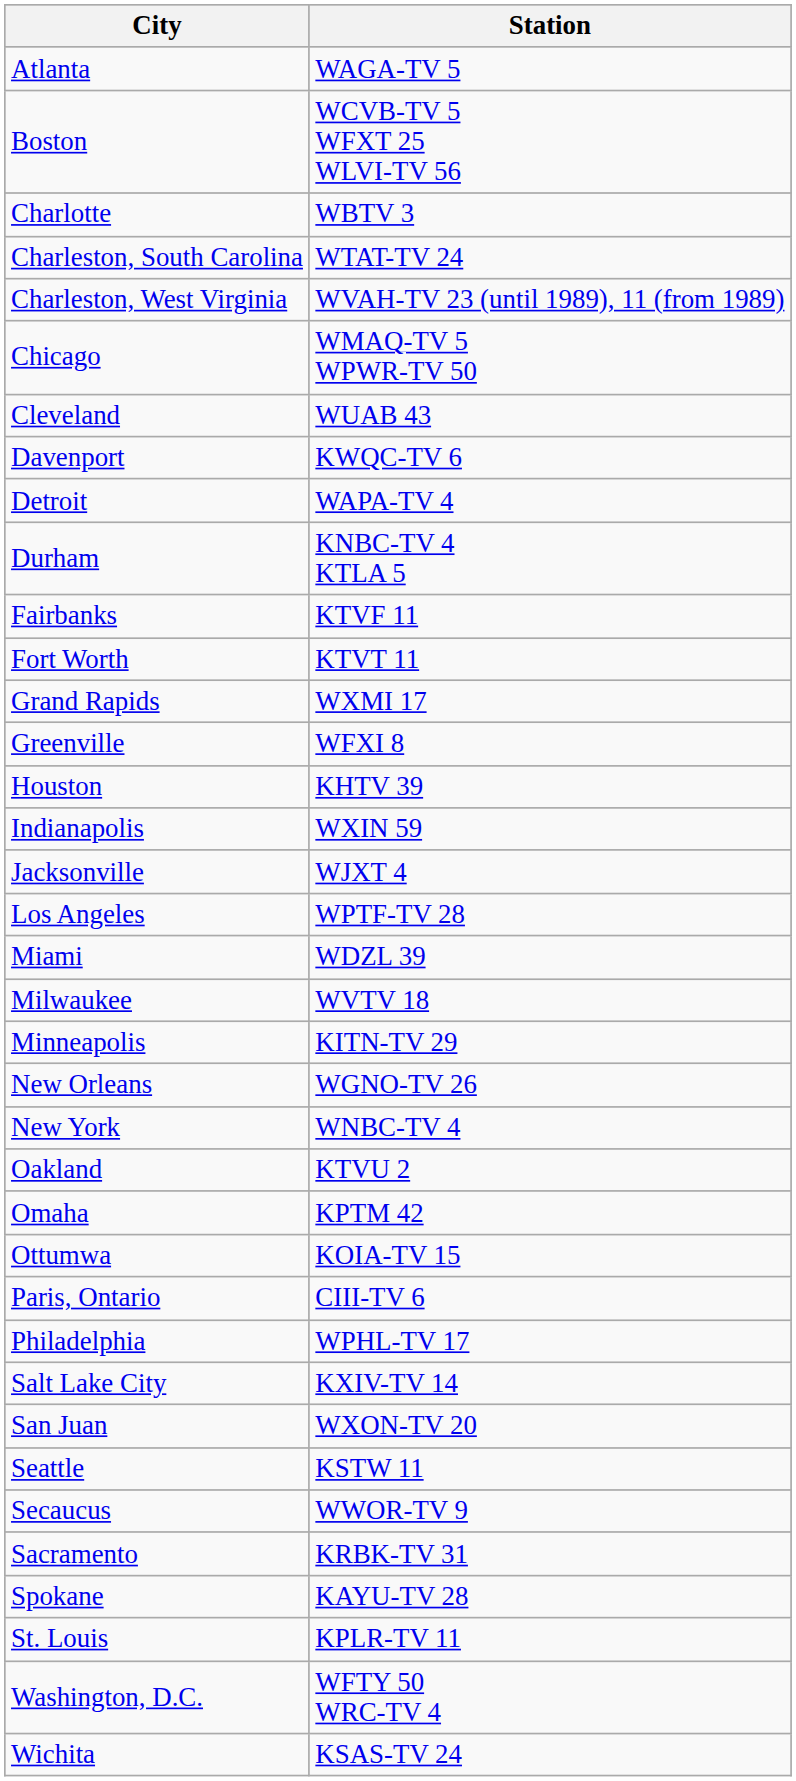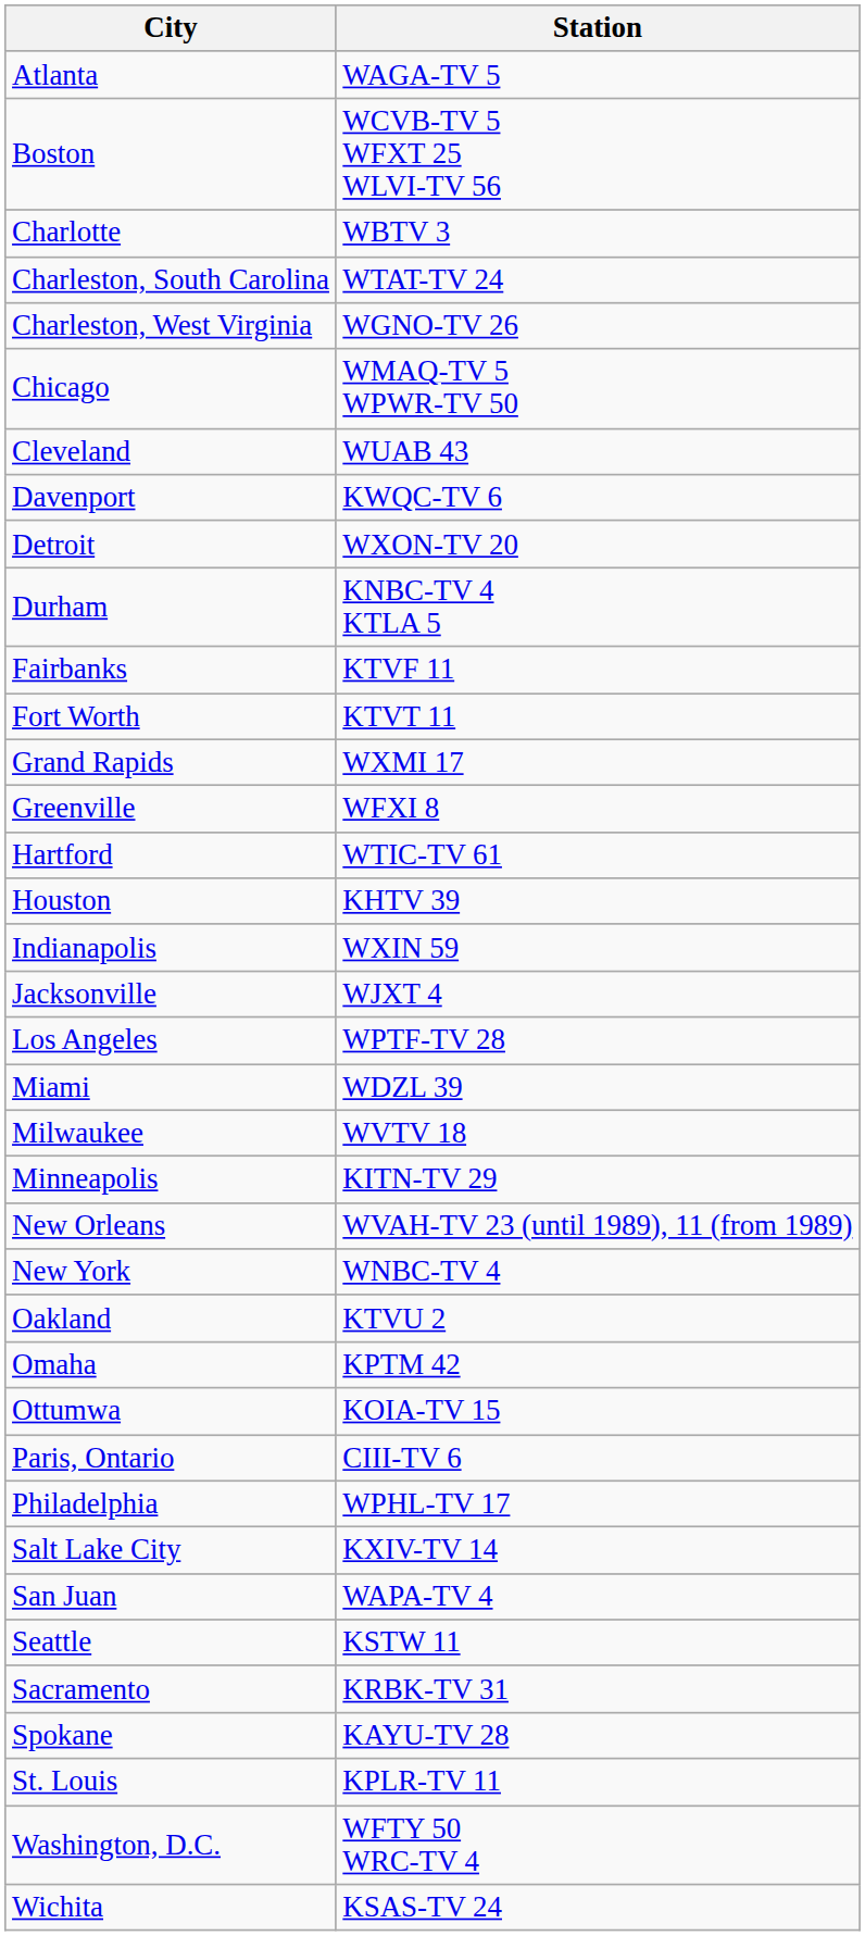 <table class="wikitable">
 <tr>
 <th>City</th>
 <th>Station</th>
 </tr>
 <tr>
 <td><a href='#'>Atlanta</a></td>
 <td><a href='#'>WAGA-TV 5</a></td>
 </tr>
 <tr>
 <td><a href='#'>Boston</a></td>
 <td><a href='#'>WCVB-TV 5</a><br><a href='#'>WFXT 25</a><br><a href='#'>WLVI-TV 56</a></td>
 </tr>
 <tr>
 <td><a href='#'>Charlotte</a></td>
 <td><a href='#'>WBTV 3</a></td>
 </tr>
 <tr>
 <td><a href='#'>Charleston, South Carolina</a></td>
 <td><a href='#'>WTAT-TV 24</a></td>
 </tr>
 <tr>
 <td><a href='#'>Charleston, West Virginia</a></td>
-<td><a href='#'>WVAH-TV 23 (until 1989), 11 (from 1989)</a></td>
+<td><a href='#'>WGNO-TV 26</a></td>
 </tr>
 <tr>
 <td><a href='#'>Chicago</a></td>
 <td><a href='#'>WMAQ-TV 5</a><br><a href='#'>WPWR-TV 50</a></td>
 </tr>
 <tr>
 <td><a href='#'>Cleveland</a></td>
 <td><a href='#'>WUAB 43</a></td>
 </tr>
 <tr>
 <td><a href='#'>Davenport</a></td>
 <td><a href='#'>KWQC-TV 6</a></td>
 </tr>
 <tr>
 <td><a href='#'>Detroit</a></td>
-<td><a href='#'>WAPA-TV 4</a></td>
+<td><a href='#'>WXON-TV 20</a></td>
 </tr>
 <tr>
 <td><a href='#'>Durham</a></td>
 <td><a href='#'>KNBC-TV 4</a><br><a href='#'>KTLA 5</a></td>
 </tr>
 <tr>
 <td><a href='#'>Fairbanks</a></td>
 <td><a href='#'>KTVF 11</a></td>
 </tr>
 <tr>
 <td><a href='#'>Fort Worth</a></td>
 <td><a href='#'>KTVT 11</a></td>
 </tr>
 <tr>
 <td><a href='#'>Grand Rapids</a></td>
 <td><a href='#'>WXMI 17</a></td>
 </tr>
 <tr>
 <td><a href='#'>Greenville</a></td>
 <td><a href='#'>WFXI 8</a></td>
+</tr>
+<tr>
+<td><a href='#'>Hartford</a></td>
+<td><a href='#'>WTIC-TV 61</a></td>
 </tr>
 <tr>
 <td><a href='#'>Houston</a></td>
 <td><a href='#'>KHTV 39</a></td>
 </tr>
 <tr>
 <td><a href='#'>Indianapolis</a></td>
 <td><a href='#'>WXIN 59</a></td>
 </tr>
 <tr>
 <td><a href='#'>Jacksonville</a></td>
 <td><a href='#'>WJXT 4</a></td>
 </tr>
 <tr>
 <td><a href='#'>Los Angeles</a></td>
 <td><a href='#'>WPTF-TV 28</a></td>
 </tr>
 <tr>
 <td><a href='#'>Miami</a></td>
 <td><a href='#'>WDZL 39</a></td>
 </tr>
 <tr>
 <td><a href='#'>Milwaukee</a></td>
 <td><a href='#'>WVTV 18</a></td>
 </tr>
 <tr>
 <td><a href='#'>Minneapolis</a></td>
 <td><a href='#'>KITN-TV 29</a></td>
 </tr>
 <tr>
 <td><a href='#'>New Orleans</a></td>
-<td><a href='#'>WGNO-TV 26</a></td>
+<td><a href='#'>WVAH-TV 23 (until 1989), 11 (from 1989)</a></td>
 </tr>
 <tr>
 <td><a href='#'>New York</a></td>
 <td><a href='#'>WNBC-TV 4</a></td>
 </tr>
 <tr>
 <td><a href='#'>Oakland</a></td>
 <td><a href='#'>KTVU 2</a></td>
 </tr>
 <tr>
 <td><a href='#'>Omaha</a></td>
 <td><a href='#'>KPTM 42</a></td>
 </tr>
 <tr>
 <td><a href='#'>Ottumwa</a></td>
 <td><a href='#'>KOIA-TV 15</a></td>
 </tr>
 <tr>
 <td><a href='#'>Paris, Ontario</a></td>
 <td><a href='#'>CIII-TV 6</a></td>
 </tr>
 <tr>
 <td><a href='#'>Philadelphia</a></td>
 <td><a href='#'>WPHL-TV 17</a></td>
 </tr>
 <tr>
 <td><a href='#'>Salt Lake City</a></td>
 <td><a href='#'>KXIV-TV 14</a></td>
 </tr>
 <tr>
 <td><a href='#'>San Juan</a></td>
-<td><a href='#'>WXON-TV 20</a></td>
+<td><a href='#'>WAPA-TV 4</a></td>
 </tr>
 <tr>
 <td><a href='#'>Seattle</a></td>
 <td><a href='#'>KSTW 11</a></td>
-</tr>
-<tr>
-<td><a href='#'>Secaucus</a></td>
-<td><a href='#'>WWOR-TV 9</a></td>
 </tr>
 <tr>
 <td><a href='#'>Sacramento</a></td>
 <td><a href='#'>KRBK-TV 31</a></td>
 </tr>
 <tr>
 <td><a href='#'>Spokane</a></td>
 <td><a href='#'>KAYU-TV 28</a></td>
 </tr>
 <tr>
 <td><a href='#'>St. Louis</a></td>
 <td><a href='#'>KPLR-TV 11</a></td>
 </tr>
 <tr>
 <td><a href='#'>Washington, D.C.</a></td>
 <td><a href='#'>WFTY 50</a><br><a href='#'>WRC-TV 4</a></td>
 </tr>
 <tr>
 <td><a href='#'>Wichita</a></td>
 <td><a href='#'>KSAS-TV 24</a></td>
 </tr>
 </table>
